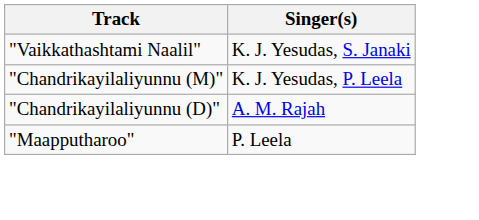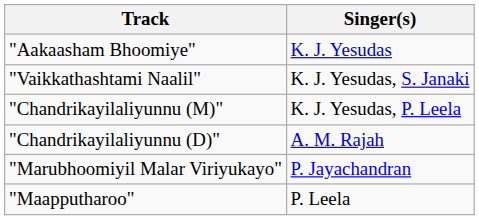 <table class="wikitable">
 <tr>
 <th>Track</th>
 <th>Singer(s)</th>
+</tr>
+<tr>
+<td>"Aakaasham Bhoomiye"</td>
+<td><a href='#'>K. J. Yesudas</a></td>
 </tr>
 <tr>
 <td>"Vaikkathashtami Naalil"</td>
 <td>K. J. Yesudas, <a href='#'>S. Janaki</a></td>
 </tr>
 <tr>
 <td>"Chandrikayilaliyunnu (M)"</td>
 <td>K. J. Yesudas, <a href='#'>P. Leela</a></td>
 </tr>
 <tr>
 <td>"Chandrikayilaliyunnu (D)"</td>
 <td><a href='#'>A. M. Rajah</a></td>
 </tr>
 <tr>
+<td>"Marubhoomiyil Malar Viriyukayo"</td>
+<td><a href='#'>P. Jayachandran</a></td>
+</tr>
+<tr>
 <td>"Maapputharoo"</td>
 <td>P. Leela</td>
 </tr>
 </table>
